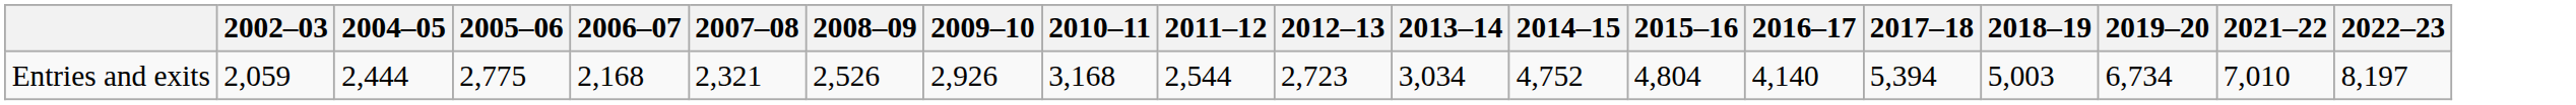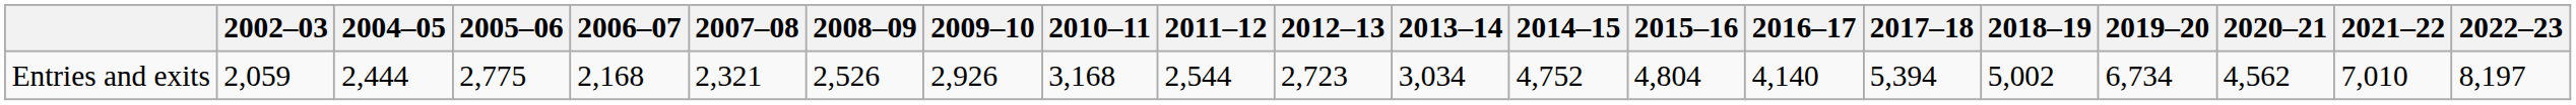 <table class="wikitable">
 <tr>
 <th></th>
 <th>2002–03</th>
 <th>2004–05</th>
 <th>2005–06</th>
 <th>2006–07</th>
 <th>2007–08</th>
 <th>2008–09</th>
 <th>2009–10</th>
 <th>2010–11</th>
 <th>2011–12</th>
 <th>2012–13</th>
 <th>2013–14</th>
 <th>2014–15</th>
 <th>2015–16</th>
 <th>2016–17</th>
 <th>2017–18</th>
 <th>2018–19</th>
 <th>2019–20</th>
+<th>2020–21</th>
 <th>2021–22</th>
 <th>2022–23</th>
 </tr>
 <tr>
 <td>Entries and exits</td>
 <td>2,059</td>
 <td>2,444</td>
 <td>2,775</td>
 <td>2,168</td>
 <td>2,321</td>
 <td>2,526</td>
 <td>2,926</td>
 <td>3,168</td>
 <td>2,544</td>
 <td>2,723</td>
 <td>3,034</td>
 <td>4,752</td>
 <td>4,804</td>
 <td>4,140</td>
 <td>5,394</td>
-<td>5,003</td>
+<td>5,002</td>
 <td>6,734</td>
+<td>4,562</td>
 <td>7,010</td>
 <td>8,197</td>
 </tr>
 </table>
